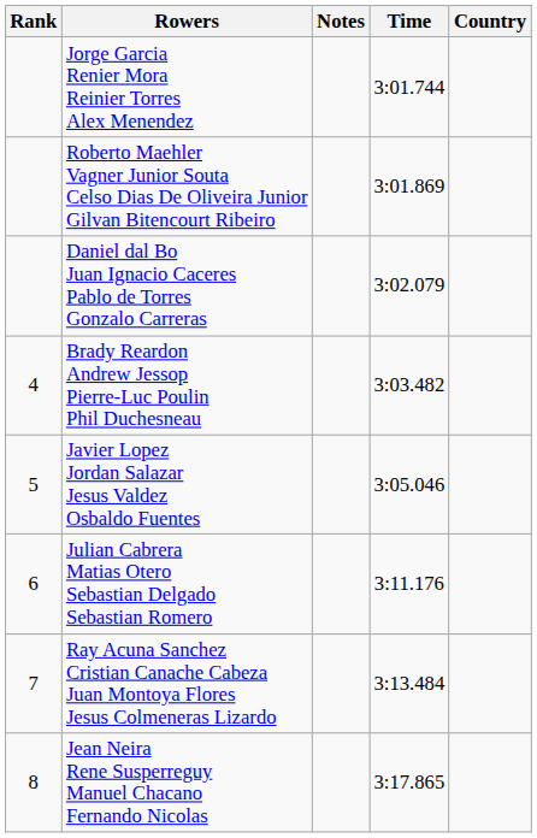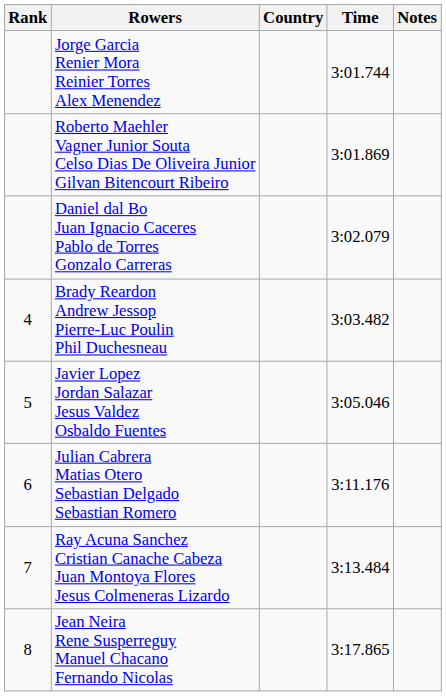 <table class="wikitable"  style="text-align:center">
 <tr>
 <th>Rank</th>
 <th>Rowers</th>
+<th>Country</th>
+<th>Time</th>
 <th>Notes</th>
-<th>Time</th>
-<th>Country</th>
 </tr>
 <tr>
 <td></td>
 <td align=left><a href='#'>Jorge Garcia</a><br><a href='#'>Renier Mora</a><br><a href='#'>Reinier Torres</a><br><a href='#'>Alex Menendez</a></td>
+<td align=left></td>
+<td>3:01.744</td>
 <td></td>
-<td>3:01.744</td>
-<td align=left></td>
 </tr>
 <tr>
 <td></td>
 <td align=left><a href='#'>Roberto Maehler</a><br><a href='#'>Vagner Junior Souta</a><br><a href='#'>Celso Dias De Oliveira Junior</a><br><a href='#'>Gilvan Bitencourt Ribeiro</a></td>
+<td align=left></td>
+<td>3:01.869</td>
 <td></td>
-<td>3:01.869</td>
-<td align=left></td>
 </tr>
 <tr>
 <td></td>
 <td align=left><a href='#'>Daniel dal Bo</a><br><a href='#'>Juan Ignacio Caceres</a><br><a href='#'>Pablo de Torres</a><br><a href='#'>Gonzalo Carreras</a></td>
+<td align=left></td>
+<td>3:02.079</td>
 <td></td>
-<td>3:02.079</td>
-<td align=left></td>
 </tr>
 <tr>
 <td>4</td>
 <td align=left><a href='#'>Brady Reardon</a><br><a href='#'>Andrew Jessop</a><br><a href='#'>Pierre-Luc Poulin</a><br><a href='#'>Phil Duchesneau</a></td>
+<td align=left></td>
+<td>3:03.482</td>
 <td></td>
-<td>3:03.482</td>
-<td align=left></td>
 </tr>
 <tr>
 <td>5</td>
 <td align=left><a href='#'>Javier Lopez</a><br><a href='#'>Jordan Salazar</a><br><a href='#'>Jesus Valdez</a><br><a href='#'>Osbaldo Fuentes</a></td>
+<td align=left></td>
+<td>3:05.046</td>
 <td></td>
-<td>3:05.046</td>
-<td align=left></td>
 </tr>
 <tr>
 <td>6</td>
 <td align=left><a href='#'>Julian Cabrera</a><br><a href='#'>Matias Otero</a><br><a href='#'>Sebastian Delgado</a><br><a href='#'>Sebastian Romero</a></td>
+<td align=left></td>
+<td>3:11.176</td>
 <td></td>
-<td>3:11.176</td>
-<td align=left></td>
 </tr>
 <tr>
 <td>7</td>
 <td align=left><a href='#'>Ray Acuna Sanchez</a><br><a href='#'>Cristian Canache Cabeza</a><br><a href='#'>Juan Montoya Flores</a><br><a href='#'>Jesus Colmeneras Lizardo</a></td>
+<td align=left></td>
+<td>3:13.484</td>
 <td></td>
-<td>3:13.484</td>
-<td align=left></td>
 </tr>
 <tr>
 <td>8</td>
 <td align=left><a href='#'>Jean Neira</a><br><a href='#'>Rene Susperreguy</a><br><a href='#'>Manuel Chacano</a><br><a href='#'>Fernando Nicolas</a></td>
+<td align=left></td>
+<td>3:17.865</td>
 <td></td>
-<td>3:17.865</td>
-<td align=left></td>
 </tr>
 </table>
